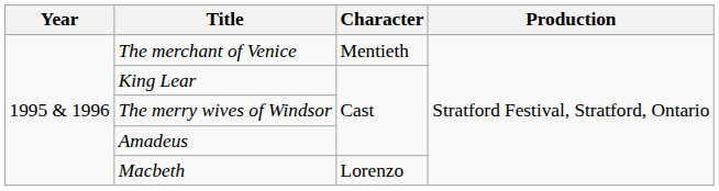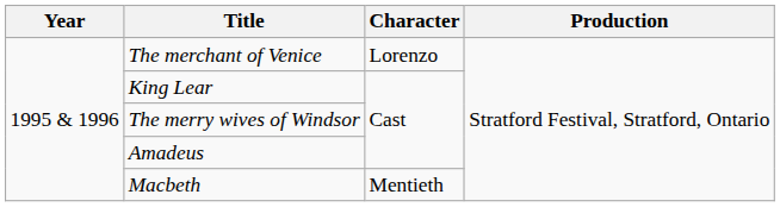 <table class="wikitable">
 <tr>
 <th>Year</th>
 <th>Title</th>
 <th>Character</th>
 <th>Production</th>
 </tr>
 <tr>
 <td rowspan=5>1995 & 1996</td>
 <td><em>The merchant of Venice</em></td>
-<td>Mentieth</td>
+<td>Lorenzo</td>
 <td rowspan=5>Stratford Festival, Stratford, Ontario</td>
 </tr>
 <tr>
 <td><em>King Lear</em></td>
 <td rowspan=3>Cast</td>
 </tr>
 <tr>
 <td><em>The merry wives of Windsor</em></td>
 </tr>
 <tr>
 <td><em>Amadeus</em></td>
 </tr>
 <tr>
 <td><em>Macbeth</em></td>
-<td>Lorenzo</td>
+<td>Mentieth</td>
 </tr>
 </table>
